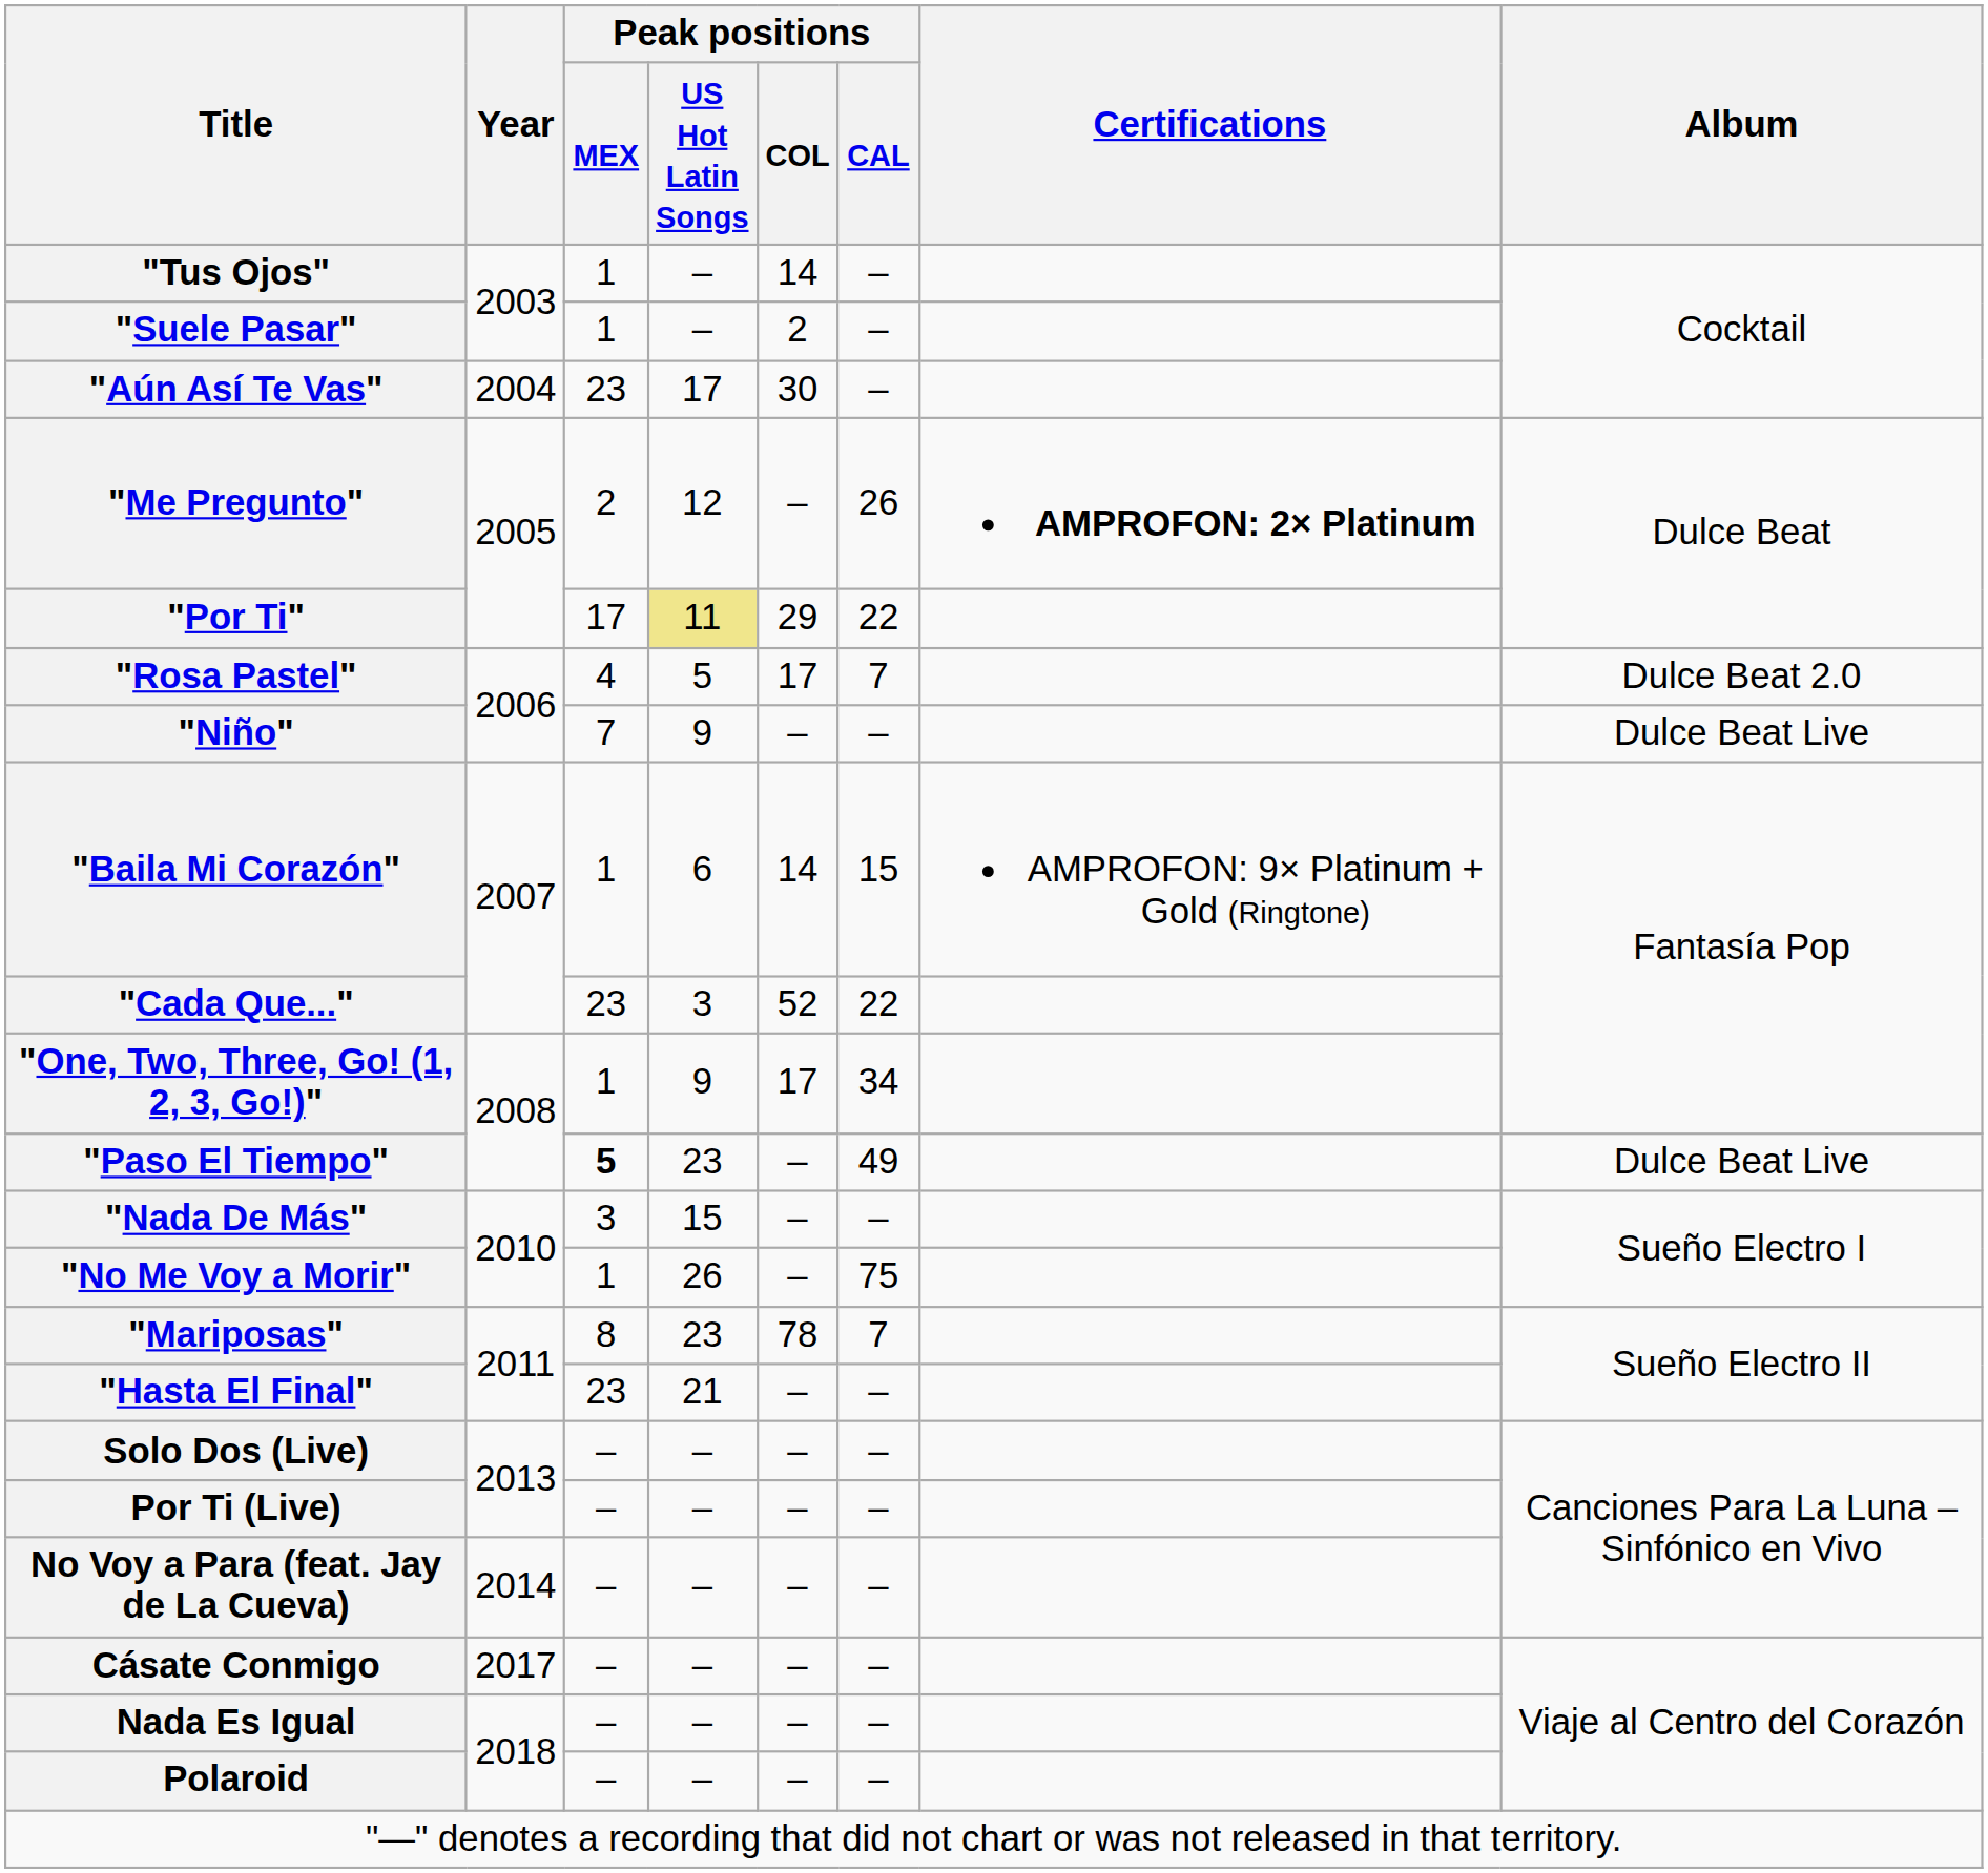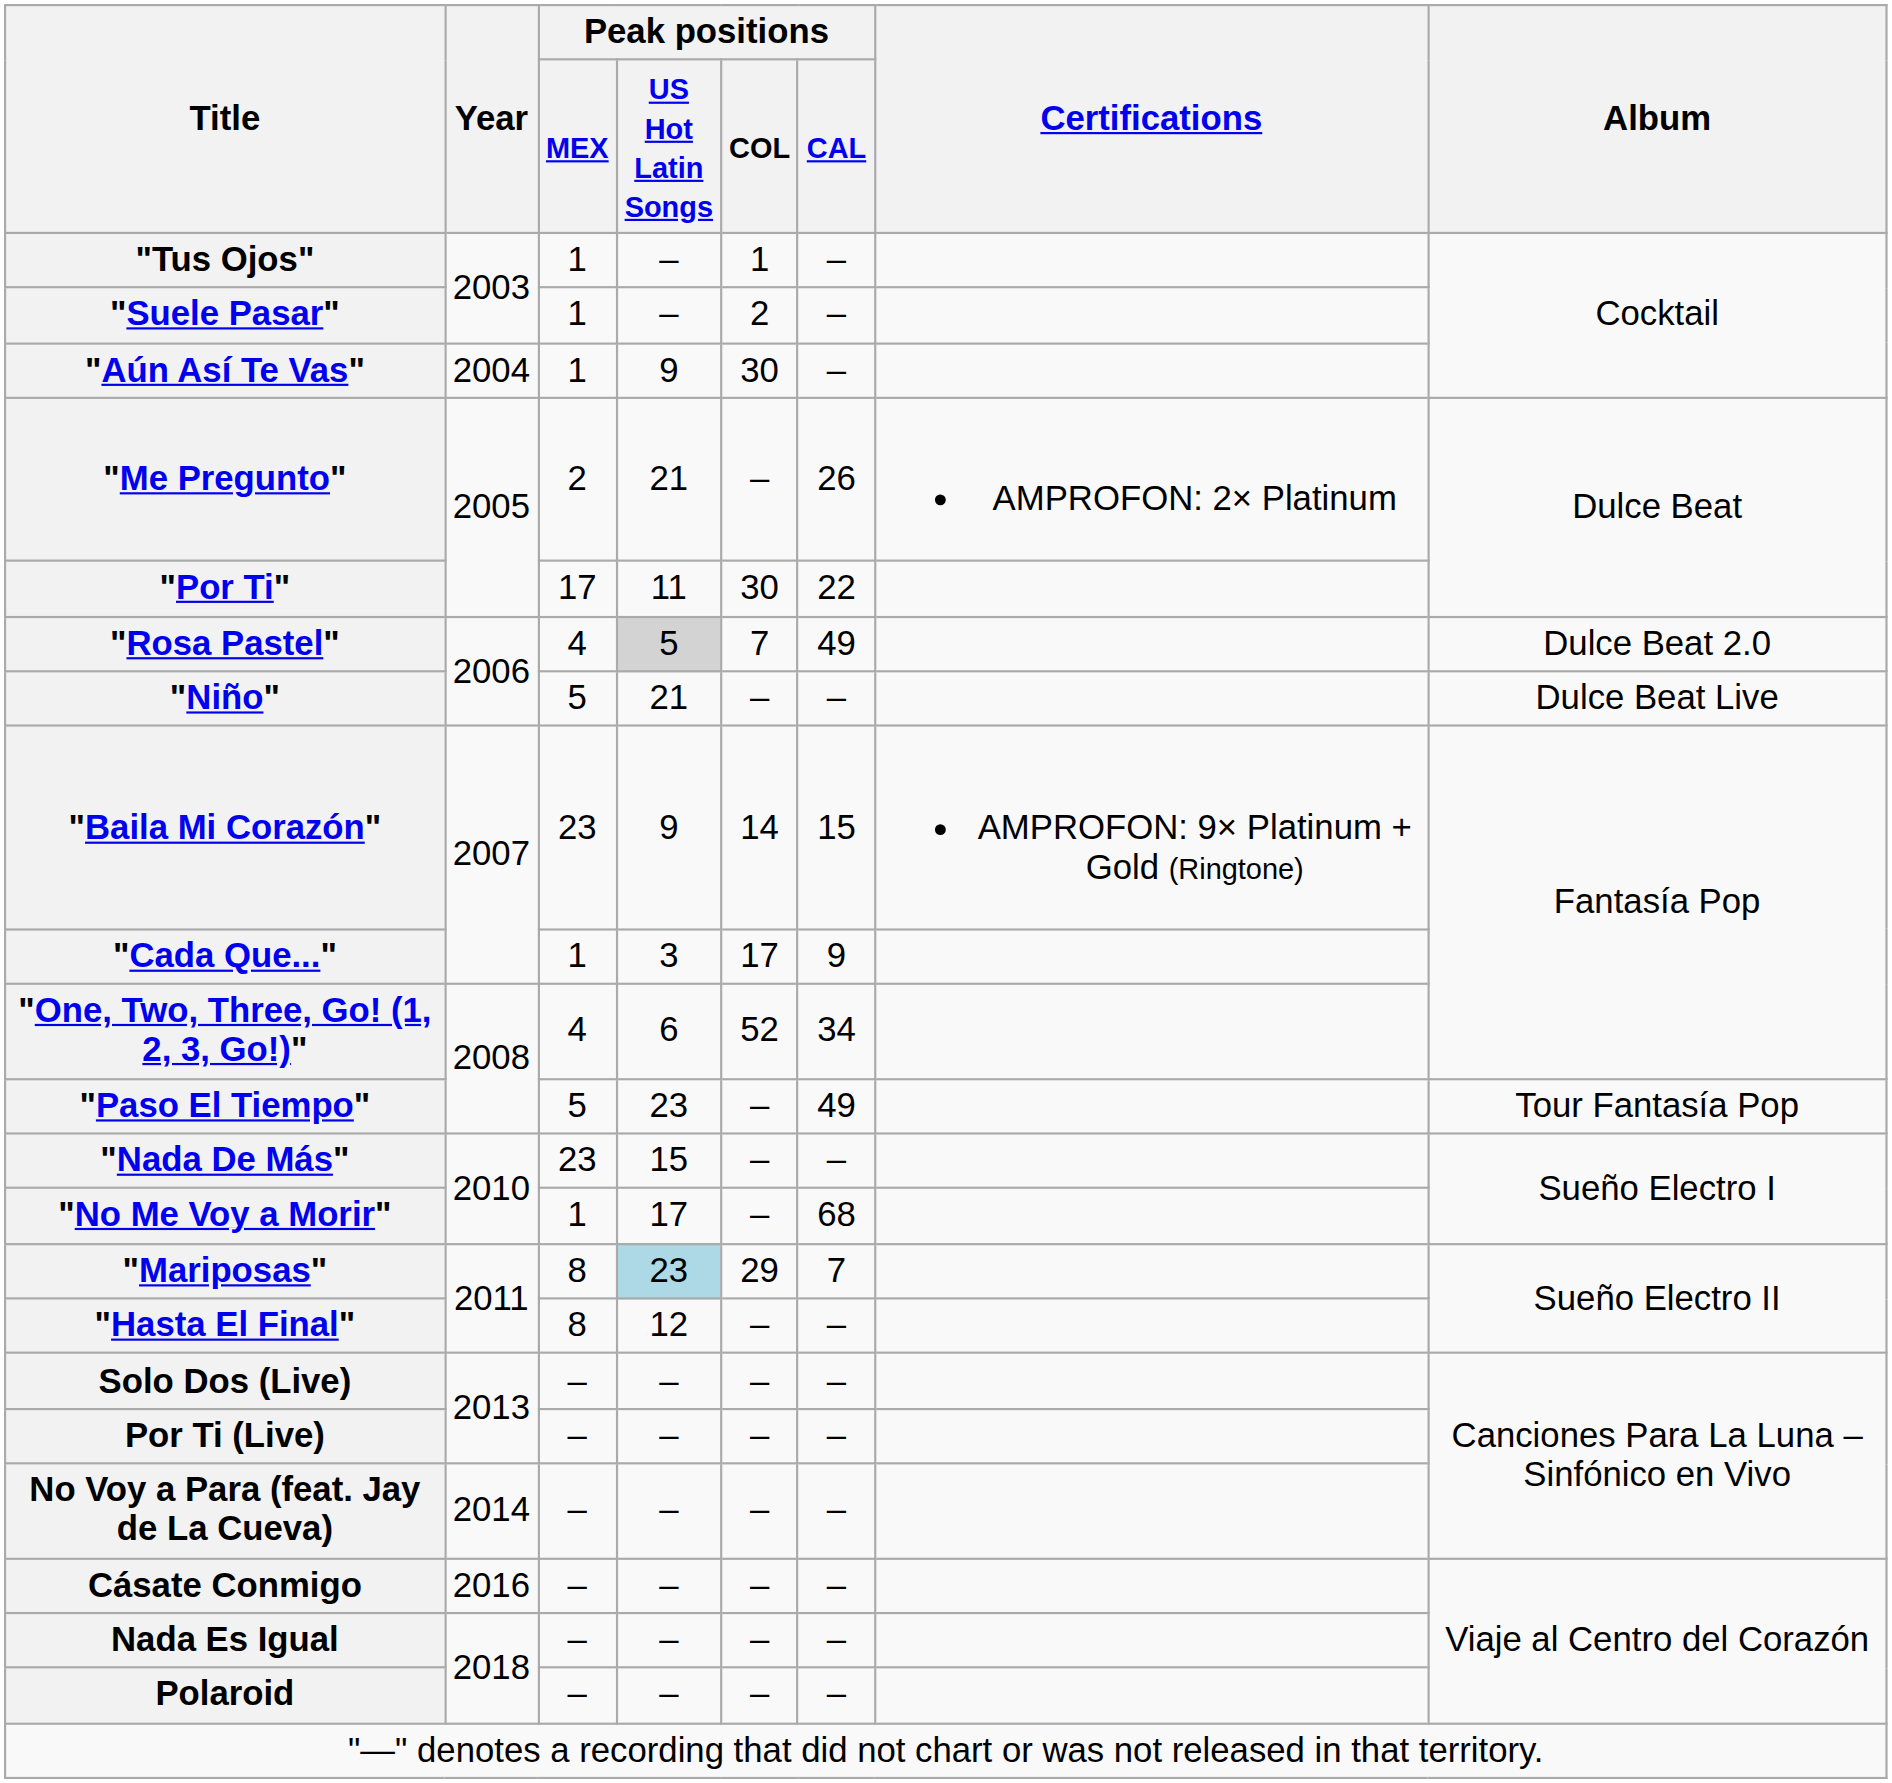 <table class="wikitable plainrowheaders" style="text-align:center;">
 <tr>
 <th rowspan="2">Title</th>
 <th rowspan="2">Year</th>
 <th colspan="4">Peak positions</th>
 <th rowspan="2"><a href='#'>Certifications</a></th>
 <th rowspan="2">Album</th>
 </tr>
 <tr>
 <th width="28"><small><a href='#'>MEX</a></small></th>
 <th width="28"><small><a href='#'>US Hot Latin Songs</a></small></th>
 <th width="28"><small>COL</small></th>
 <th width="28"><small><a href='#'>CAL</a></small></th>
 </tr>
 <tr>
 <th scope="row">"Tus Ojos"</th>
 <td rowspan="2">2003</td>
 <td>1</td>
 <td>–</td>
-<td>14</td>
+<td>1</td>
 <td>–</td>
 <td></td>
 <td rowspan="3">Cocktail</td>
 </tr>
 <tr>
 <th scope="row">"<a href='#'>Suele Pasar</a>"</th>
 <td>1</td>
 <td>–</td>
 <td>2</td>
 <td>–</td>
 <td></td>
 </tr>
 <tr>
 <th scope="row">"<a href='#'>Aún Así Te Vas</a>"</th>
 <td rowspan="1">2004</td>
-<td>23</td>
-<td>17</td>
+<td>1</td>
+<td>9</td>
 <td>30</td>
 <td>–</td>
 <td></td>
 </tr>
 <tr>
 <th scope="row">"<a href='#'>Me Pregunto</a>"</th>
 <td rowspan="2">2005</td>
 <td>2</td>
-<td>12</td>
+<td>21</td>
 <td>–</td>
 <td>26</td>
-<td><strong><br><ul><li>AMPROFON: 2× Platinum</li></ul></strong></td>
+<td><br><ul><li>AMPROFON: 2× Platinum</li></ul></td>
 <td rowspan="2">Dulce Beat</td>
 </tr>
 <tr>
 <th scope="row">"<a href='#'>Por Ti</a>"</th>
 <td>17</td>
-<td style="background: khaki;">11</td>
-<td>29</td>
+<td>11</td>
+<td>30</td>
 <td>22</td>
 <td></td>
 </tr>
 <tr>
 <th scope="row">"<a href='#'>Rosa Pastel</a>"</th>
 <td rowspan="2">2006</td>
 <td>4</td>
-<td>5</td>
-<td>17</td>
+<td style="background: lightgrey;">5</td>
 <td>7</td>
+<td>49</td>
 <td></td>
 <td rowspan="1">Dulce Beat 2.0</td>
 </tr>
 <tr>
 <th scope="row">"<a href='#'>Niño</a>"</th>
-<td>7</td>
-<td>9</td>
+<td>5</td>
+<td>21</td>
 <td>–</td>
 <td>–</td>
 <td></td>
 <td rowspan="1">Dulce Beat Live</td>
 </tr>
 <tr>
 <th scope="row">"<a href='#'>Baila Mi Corazón</a>"</th>
 <td rowspan="2">2007</td>
-<td>1</td>
-<td>6</td>
+<td>23</td>
+<td>9</td>
 <td>14</td>
 <td>15</td>
 <td><br><ul><li>AMPROFON: 9× Platinum + Gold <small>(Ringtone)</small></li></ul></td>
 <td rowspan="3">Fantasía Pop</td>
 </tr>
 <tr>
 <th scope="row">"<a href='#'>Cada Que...</a>"</th>
-<td>23</td>
+<td>1</td>
 <td>3</td>
-<td>52</td>
-<td>22</td>
+<td>17</td>
+<td>9</td>
 <td></td>
 </tr>
 <tr>
 <th scope="row">"<a href='#'>One, Two, Three, Go! (1, 2, 3, Go!)</a>"</th>
 <td rowspan="2">2008</td>
-<td>1</td>
-<td>9</td>
-<td>17</td>
+<td>4</td>
+<td>6</td>
+<td>52</td>
 <td>34</td>
 <td></td>
 </tr>
 <tr>
 <th scope="row">"<a href='#'>Paso El Tiempo</a>"</th>
-<td><strong>5</strong></td>
+<td>5</td>
 <td>23</td>
 <td>–</td>
 <td>49</td>
 <td></td>
-<td rowspan="1">Dulce Beat Live</td>
+<td rowspan="1">Tour Fantasía Pop</td>
 </tr>
 <tr>
 <th scope="row">"<a href='#'>Nada De Más</a>"</th>
 <td rowspan="2">2010</td>
-<td>3</td>
+<td>23</td>
 <td>15</td>
 <td>–</td>
 <td>–</td>
 <td></td>
 <td rowspan="2">Sueño Electro I</td>
 </tr>
 <tr>
 <th scope="row">"<a href='#'>No Me Voy a Morir</a>"</th>
 <td>1</td>
-<td>26</td>
+<td>17</td>
 <td>–</td>
-<td>75</td>
+<td>68</td>
 <td></td>
 </tr>
 <tr>
 <th scope="row">"<a href='#'>Mariposas</a>"</th>
 <td rowspan="2">2011</td>
 <td>8</td>
-<td>23</td>
-<td>78</td>
+<td style="background: lightblue;">23</td>
+<td>29</td>
 <td>7</td>
 <td></td>
 <td rowspan="2">Sueño Electro II</td>
 </tr>
 <tr>
 <th scope="row">"<a href='#'>Hasta El Final</a>"</th>
-<td>23</td>
-<td>21</td>
+<td>8</td>
+<td>12</td>
 <td>–</td>
 <td>–</td>
 <td></td>
 </tr>
 <tr>
 <th scope="row">Solo Dos (Live)</th>
 <td rowspan="2">2013</td>
 <td>–</td>
 <td>–</td>
 <td>–</td>
 <td>–</td>
 <td></td>
 <td rowspan="3">Canciones Para La Luna – Sinfónico en Vivo</td>
 </tr>
 <tr>
 <th scope="row">Por Ti (Live)</th>
 <td>–</td>
 <td>–</td>
 <td>–</td>
 <td>–</td>
 <td></td>
 </tr>
 <tr>
 <th scope="row">No Voy a Para (feat. Jay de La Cueva)</th>
 <td>2014</td>
 <td>–</td>
 <td>–</td>
 <td>–</td>
 <td>–</td>
 <td></td>
 </tr>
 <tr>
 <th scope="row">Cásate Conmigo</th>
-<td>2017</td>
+<td>2016</td>
 <td>–</td>
 <td>–</td>
 <td>–</td>
 <td>–</td>
 <td></td>
 <td rowspan="3">Viaje al Centro del Corazón</td>
 </tr>
 <tr>
 <th scope="row">Nada Es Igual</th>
 <td rowspan="2">2018</td>
 <td>–</td>
 <td>–</td>
 <td>–</td>
 <td>–</td>
 <td></td>
 </tr>
 <tr>
 <th scope="row">Polaroid</th>
 <td>–</td>
 <td>–</td>
 <td>–</td>
 <td>–</td>
 <td></td>
 </tr>
 <tr>
 <td colspan="8">"—" denotes a recording that did not chart or was not released in that territory.<br></td>
 </tr>
 </table>
